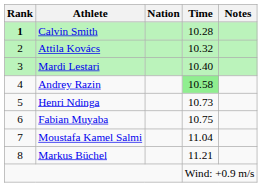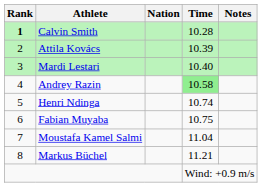 <table class="wikitable sortable" style="text-align:center">
 <tr>
 <th>Rank</th>
 <th>Athlete</th>
 <th>Nation</th>
 <th>Time</th>
 <th>Notes</th>
 </tr>
 <tr style="background:#bbf3bb;">
 <td><strong>1</strong></td>
 <td align=left><a href='#'>Calvin Smith</a></td>
 <td align=left></td>
 <td>10.28</td>
 <td></td>
 </tr>
 <tr style="background:#bbf3bb;">
 <td>2</td>
 <td align=left><a href='#'>Attila Kovács</a></td>
 <td align=left></td>
-<td>10.32</td>
+<td>10.39</td>
 <td></td>
 </tr>
 <tr style="background:#bbf3bb;">
 <td>3</td>
 <td align=left><a href='#'>Mardi Lestari</a></td>
 <td align=left></td>
 <td>10.40</td>
 <td></td>
 </tr>
 <tr>
 <td>4</td>
 <td align=left><a href='#'>Andrey Razin</a></td>
 <td align=left></td>
 <td style="background: lightgreen;">10.58</td>
 <td></td>
 </tr>
 <tr>
 <td>5</td>
 <td align=left><a href='#'>Henri Ndinga</a></td>
 <td align=left></td>
-<td>10.73</td>
+<td>10.74</td>
 <td></td>
 </tr>
 <tr>
 <td>6</td>
 <td align=left><a href='#'>Fabian Muyaba</a></td>
 <td align=left></td>
 <td>10.75</td>
 <td></td>
 </tr>
 <tr>
 <td>7</td>
 <td align=left><a href='#'>Moustafa Kamel Salmi</a></td>
 <td align=left></td>
 <td>11.04</td>
 <td></td>
 </tr>
 <tr>
 <td>8</td>
 <td align=left><a href='#'>Markus Büchel</a></td>
 <td align=left></td>
 <td>11.21</td>
 <td></td>
 </tr>
 <tr class="sortbottom">
 <td colspan=3></td>
 <td colspan="3" style="text-align:left;">Wind: +0.9 m/s</td>
 </tr>
 </table>
